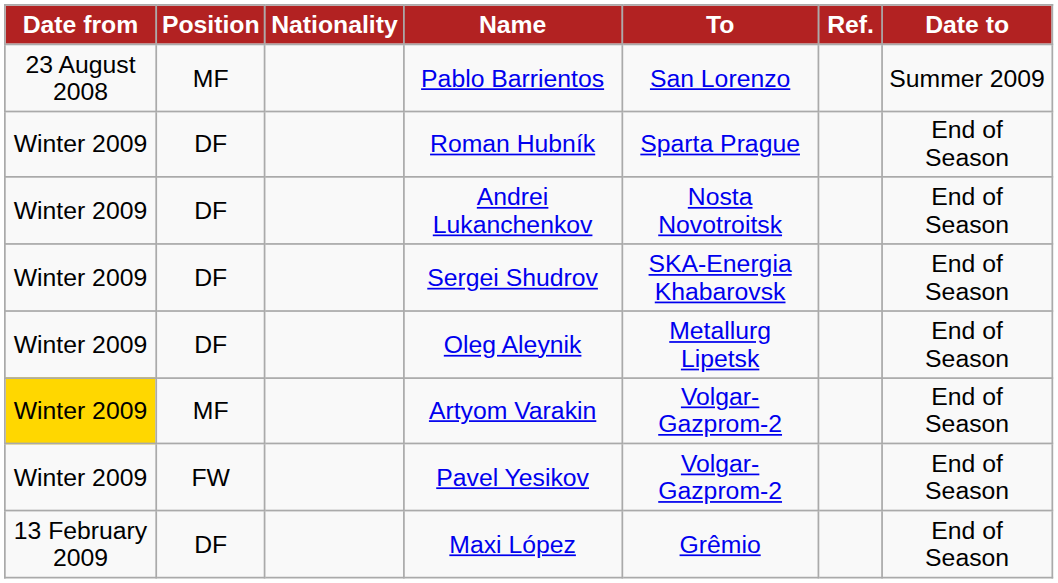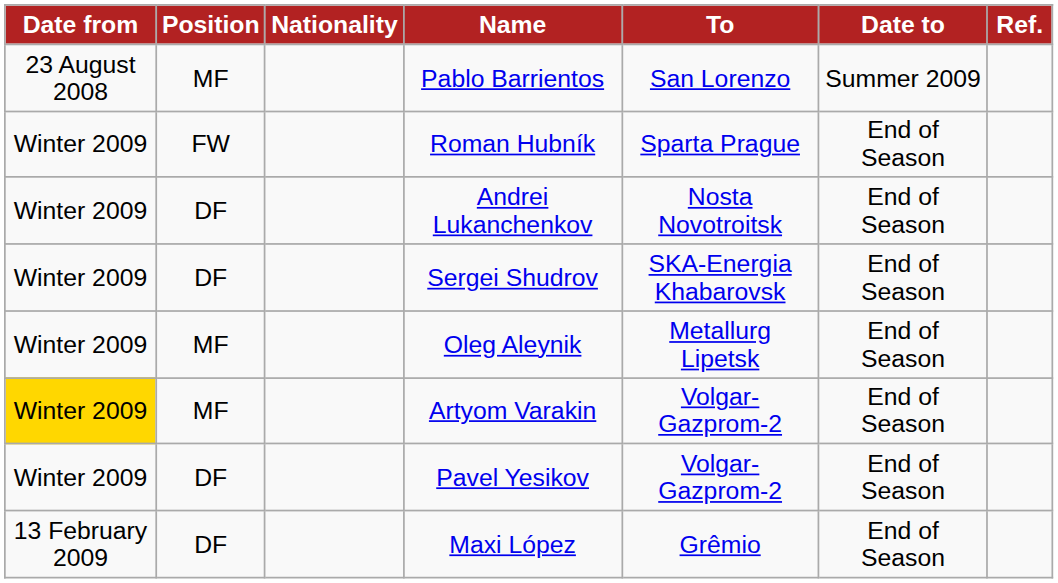 <table class="wikitable" style="text-align:center; font-size:90%; ">
 <tr>
 <th style="background:#B22222; color:white; width:150px;">Date from</th>
 <th style="background:#B22222; color:white; width:50px;">Position</th>
 <th style="background:#B22222; color:white; width:50px;">Nationality</th>
 <th style="background:#B22222; color:white; width:200px;">Name</th>
 <th style="background:#B22222; color:white; width:200px;">To</th>
+<th style="background:#B22222; color:white; width:200px;">Date to</th>
 <th style="background:#B22222; color:white; width:40px;">Ref.</th>
-<th style="background:#B22222; color:white; width:200px;">Date to</th>
 </tr>
 <tr>
 <td>23 August 2008</td>
 <td>MF</td>
 <td></td>
 <td><a href='#'>Pablo Barrientos</a></td>
 <td><a href='#'>San Lorenzo</a></td>
+<td>Summer 2009</td>
 <td></td>
-<td>Summer 2009</td>
 </tr>
 <tr>
 <td>Winter 2009</td>
-<td>DF</td>
+<td>FW</td>
 <td></td>
 <td><a href='#'>Roman Hubník</a></td>
 <td><a href='#'>Sparta Prague</a></td>
+<td>End of Season</td>
 <td></td>
-<td>End of Season</td>
 </tr>
 <tr>
 <td>Winter 2009</td>
 <td>DF</td>
 <td></td>
 <td><a href='#'>Andrei Lukanchenkov</a></td>
 <td><a href='#'>Nosta Novotroitsk</a></td>
+<td>End of Season</td>
 <td></td>
-<td>End of Season</td>
 </tr>
 <tr>
 <td>Winter 2009</td>
 <td>DF</td>
 <td></td>
 <td><a href='#'>Sergei Shudrov</a></td>
 <td><a href='#'>SKA-Energia Khabarovsk</a></td>
+<td>End of Season</td>
 <td></td>
-<td>End of Season</td>
 </tr>
 <tr>
 <td>Winter 2009</td>
-<td>DF</td>
+<td>MF</td>
 <td></td>
 <td><a href='#'>Oleg Aleynik</a></td>
 <td><a href='#'>Metallurg Lipetsk</a></td>
+<td>End of Season</td>
 <td></td>
-<td>End of Season</td>
 </tr>
 <tr>
 <td style="background: gold;">Winter 2009</td>
 <td>MF</td>
 <td></td>
 <td><a href='#'>Artyom Varakin</a></td>
 <td><a href='#'>Volgar-Gazprom-2</a></td>
+<td>End of Season</td>
 <td></td>
-<td>End of Season</td>
 </tr>
 <tr>
 <td>Winter 2009</td>
-<td>FW</td>
+<td>DF</td>
 <td></td>
 <td><a href='#'>Pavel Yesikov</a></td>
 <td><a href='#'>Volgar-Gazprom-2</a></td>
+<td>End of Season</td>
 <td></td>
-<td>End of Season</td>
 </tr>
 <tr>
 <td>13 February 2009</td>
 <td>DF</td>
 <td></td>
 <td><a href='#'>Maxi López</a></td>
 <td><a href='#'>Grêmio</a></td>
+<td>End of Season</td>
 <td></td>
-<td>End of Season</td>
 </tr>
 </table>
